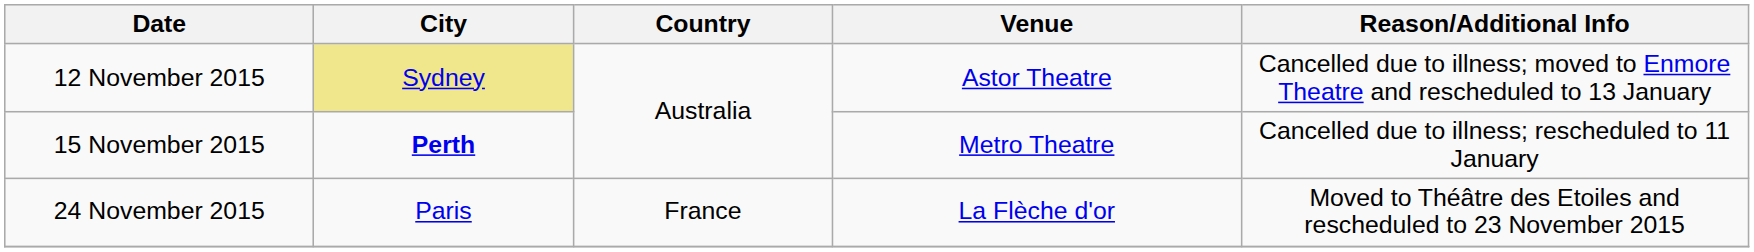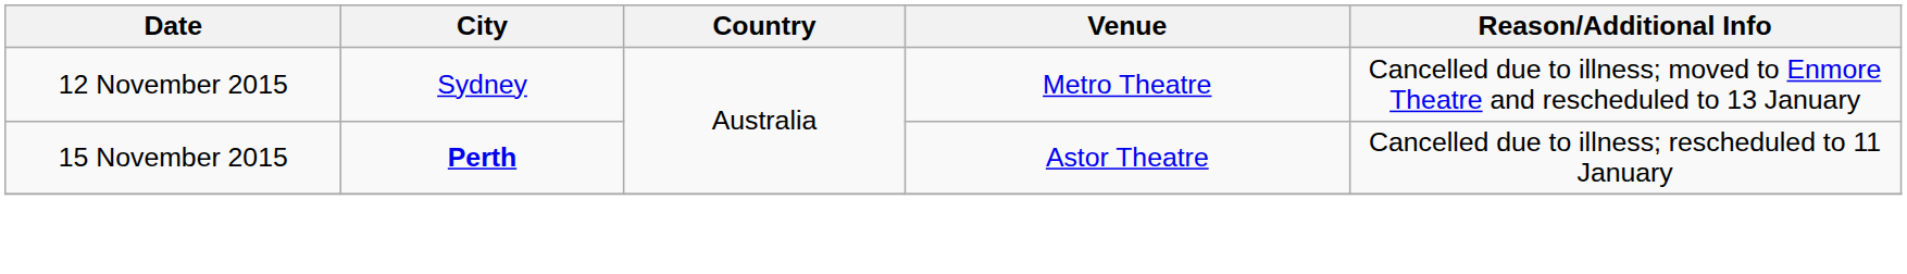 <table class="wikitable" style="text-align:center;">
 <tr>
 <th scope="col" style="width:12em;">Date</th>
 <th scope="col" style="width:10em;">City</th>
 <th scope="col" style="width:10em;">Country</th>
 <th scope="col" style="width:16em;">Venue</th>
 <th scope="col" style="width:20em;">Reason/Additional Info</th>
 </tr>
 <tr>
 <td>12 November 2015</td>
-<td style="background: khaki;"><a href='#'>Sydney</a></td>
+<td><a href='#'>Sydney</a></td>
 <td rowspan="2">Australia</td>
-<td><a href='#'>Astor Theatre</a></td>
+<td><a href='#'>Metro Theatre</a></td>
 <td>Cancelled due to illness; moved to <a href='#'>Enmore Theatre</a> and rescheduled to 13 January</td>
 </tr>
 <tr>
 <td>15 November 2015</td>
 <td><strong><a href='#'>Perth</a></strong></td>
-<td><a href='#'>Metro Theatre</a></td>
+<td><a href='#'>Astor Theatre</a></td>
 <td>Cancelled due to illness; rescheduled to 11 January</td>
-</tr>
-<tr>
-<td>24 November 2015</td>
-<td><a href='#'>Paris</a></td>
-<td>France</td>
-<td><a href='#'>La Flèche d'or</a></td>
-<td>Moved to Théâtre des Etoiles and rescheduled to 23 November 2015</td>
 </tr>
 <tr>
 </tr>
 </table>
